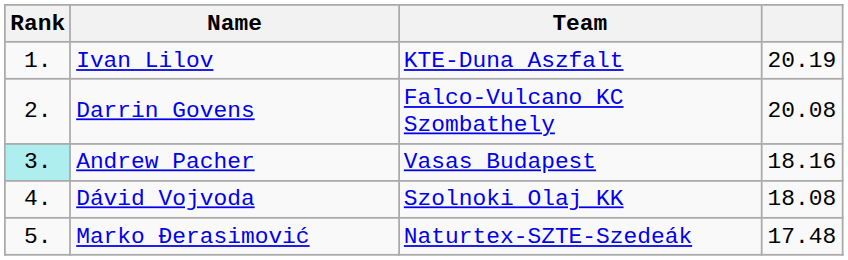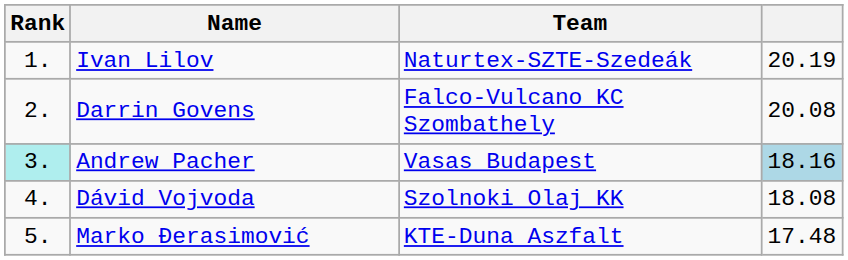 <table class="wikitable" style="text-align: center;">
 <tr>
 <th>Rank</th>
 <th width=180>Name</th>
 <th width=200>Team</th>
 <th width=40></th>
 </tr>
 <tr>
 <td>1.</td>
 <td align="left"> <a href='#'>Ivan Lilov</a></td>
-<td style="text-align:left;"><a href='#'>KTE-Duna Aszfalt</a></td>
+<td style="text-align:left;"><a href='#'>Naturtex-SZTE-Szedeák</a></td>
 <td>20.19</td>
 </tr>
 <tr>
 <td>2.</td>
 <td align="left"> <a href='#'>Darrin Govens</a></td>
 <td style="text-align:left;"><a href='#'>Falco-Vulcano KC Szombathely</a></td>
 <td>20.08</td>
 </tr>
 <tr>
 <td style="background: paleturquoise;">3.</td>
 <td align="left"> <a href='#'>Andrew Pacher</a></td>
 <td style="text-align:left;"><a href='#'>Vasas Budapest</a></td>
-<td>18.16</td>
+<td style="background: lightblue;">18.16</td>
 </tr>
 <tr>
 <td>4.</td>
 <td align="left"> <a href='#'>Dávid Vojvoda</a></td>
 <td style="text-align:left;"><a href='#'>Szolnoki Olaj KK</a></td>
 <td>18.08</td>
 </tr>
 <tr>
 <td>5.</td>
 <td align="left"> <a href='#'>Marko Đerasimović</a></td>
-<td style="text-align:left;"><a href='#'>Naturtex-SZTE-Szedeák</a></td>
+<td style="text-align:left;"><a href='#'>KTE-Duna Aszfalt</a></td>
 <td>17.48</td>
 </tr>
 </table>
